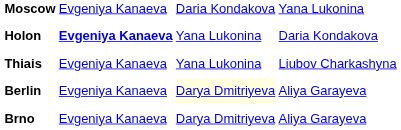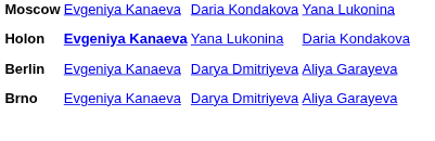 <table>
 <tr>
 <th scope=row style="text-align:left">Moscow</th>
 <td style="height:30px;"> <a href='#'>Evgeniya Kanaeva</a></td>
 <td style="height:30px;"> <a href='#'>Daria Kondakova</a></td>
 <td style="height:30px;"> <a href='#'>Yana Lukonina</a></td>
 </tr>
 <tr>
 <th scope=row style="text-align:left">Holon</th>
 <td style="height:30px;"><strong> <a href='#'>Evgeniya Kanaeva</a></strong></td>
 <td style="height:30px;"> <a href='#'>Yana Lukonina</a></td>
 <td style="height:30px;"> <a href='#'>Daria Kondakova</a></td>
 </tr>
 <tr>
-<th scope=row style="text-align:left">Thiais</th>
-<td style="height:30px;"> <a href='#'>Evgeniya Kanaeva</a></td>
-<td style="height:30px;"> <a href='#'>Yana Lukonina</a></td>
-<td style="height:30px;"> <a href='#'>Liubov Charkashyna</a></td>
-</tr>
-<tr>
 <th scope=row style="text-align:left">Berlin</th>
 <td style="height:30px;"> <a href='#'>Evgeniya Kanaeva</a></td>
-<td style="background: lightyellow; height:30px;"> <a href='#'>Darya Dmitriyeva</a></td>
+<td style="height:30px;"> <a href='#'>Darya Dmitriyeva</a></td>
 <td style="height:30px;"> <a href='#'>Aliya Garayeva</a></td>
 </tr>
 <tr>
 <th scope=row style="text-align:left">Brno</th>
 <td style="height:30px;"> <a href='#'>Evgeniya Kanaeva</a></td>
 <td style="height:30px;"> <a href='#'>Darya Dmitriyeva</a></td>
 <td style="height:30px;"> <a href='#'>Aliya Garayeva</a></td>
 </tr>
 <tr>
 </tr>
 </table>
